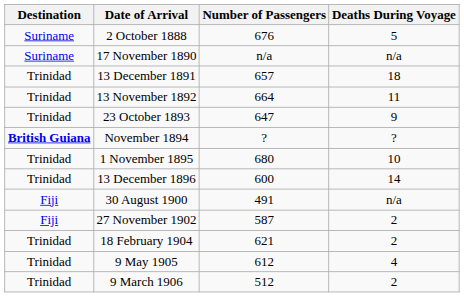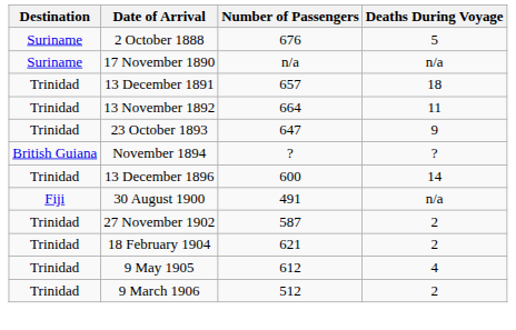 <table class="wikitable" style="text-align:center; margin:0.5em auto">
 <tr>
 <th>Destination</th>
 <th>Date of Arrival</th>
 <th>Number of Passengers</th>
 <th>Deaths During Voyage</th>
 </tr>
 <tr>
 <td><a href='#'>Suriname</a></td>
 <td>2 October 1888</td>
 <td>676</td>
 <td>5</td>
 </tr>
 <tr>
 <td><a href='#'>Suriname</a></td>
 <td>17 November 1890</td>
 <td>n/a</td>
 <td>n/a</td>
 </tr>
 <tr>
 <td>Trinidad</td>
 <td>13 December 1891</td>
 <td>657</td>
 <td>18</td>
 </tr>
 <tr>
 <td>Trinidad</td>
 <td>13 November 1892</td>
 <td>664</td>
 <td>11</td>
 </tr>
 <tr>
 <td>Trinidad</td>
 <td>23 October 1893</td>
 <td>647</td>
 <td>9</td>
 </tr>
 <tr>
-<td><strong><a href='#'>British Guiana</a></strong></td>
+<td><a href='#'>British Guiana</a></td>
 <td>November 1894</td>
 <td>?</td>
 <td>?</td>
-</tr>
-<tr>
-<td>Trinidad</td>
-<td>1 November 1895</td>
-<td>680</td>
-<td>10</td>
 </tr>
 <tr>
 <td>Trinidad</td>
 <td>13 December 1896</td>
 <td>600</td>
 <td>14</td>
 </tr>
 <tr>
 <td><a href='#'>Fiji</a></td>
 <td>30 August 1900</td>
 <td>491</td>
 <td>n/a</td>
 </tr>
 <tr>
-<td><a href='#'>Fiji</a></td>
+<td>Trinidad</td>
 <td>27 November 1902</td>
 <td>587</td>
 <td>2</td>
 </tr>
 <tr>
 <td>Trinidad</td>
 <td>18 February 1904</td>
 <td>621</td>
 <td>2</td>
 </tr>
 <tr>
 <td>Trinidad</td>
 <td>9 May 1905</td>
 <td>612</td>
 <td>4</td>
 </tr>
 <tr>
 <td>Trinidad</td>
 <td>9 March 1906</td>
 <td>512</td>
 <td>2</td>
 </tr>
 </table>
